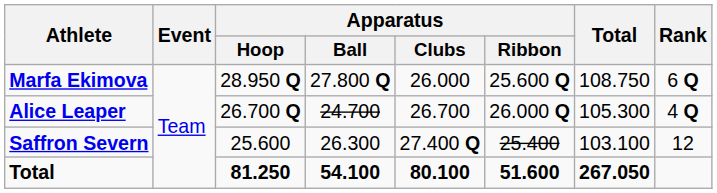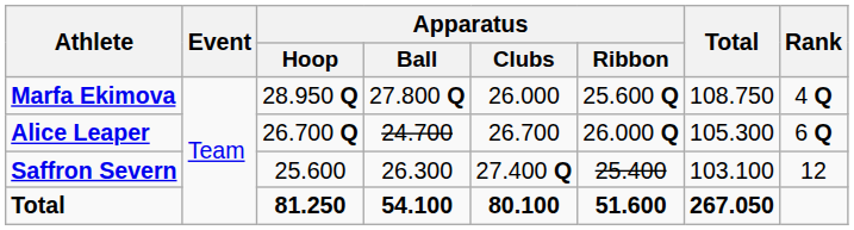 <table class=wikitable style="font-size:90%; text-align:center">
 <tr>
 <th rowspan=2>Athlete</th>
 <th rowspan=2>Event</th>
 <th colspan=4>Apparatus</th>
 <th rowspan=2>Total</th>
 <th rowspan=2>Rank</th>
 </tr>
 <tr style="font-size:95%;">
 <th>Hoop</th>
 <th>Ball</th>
 <th>Clubs</th>
 <th>Ribbon</th>
 </tr>
 <tr>
 <td align=left><strong><a href='#'>Marfa Ekimova</a></strong></td>
 <td align=left rowspan=4><a href='#'>Team</a></td>
 <td>28.950 <strong>Q</strong></td>
 <td>27.800 <strong>Q</strong></td>
 <td>26.000</td>
 <td>25.600 <strong>Q</strong></td>
 <td>108.750</td>
-<td>6 <strong>Q</strong></td>
+<td>4 <strong>Q</strong></td>
 </tr>
 <tr>
 <td align=left><strong><a href='#'>Alice Leaper</a></strong></td>
 <td>26.700 <strong>Q</strong></td>
 <td><s>24.700</s></td>
 <td>26.700</td>
 <td>26.000 <strong>Q</strong></td>
 <td>105.300</td>
-<td>4 <strong>Q</strong></td>
+<td>6 <strong>Q</strong></td>
 </tr>
 <tr>
 <td align=left><strong><a href='#'>Saffron Severn</a></strong></td>
 <td>25.600</td>
 <td>26.300</td>
 <td>27.400 <strong>Q</strong></td>
 <td><s>25.400</s></td>
 <td>103.100</td>
 <td>12</td>
 </tr>
 <tr>
 <td align=left><strong>Total</strong></td>
 <td><strong>81.250</strong></td>
 <td><strong>54.100</strong></td>
 <td><strong>80.100</strong></td>
 <td><strong>51.600</strong></td>
 <td><strong>267.050</strong></td>
 <td></td>
 </tr>
 </table>
